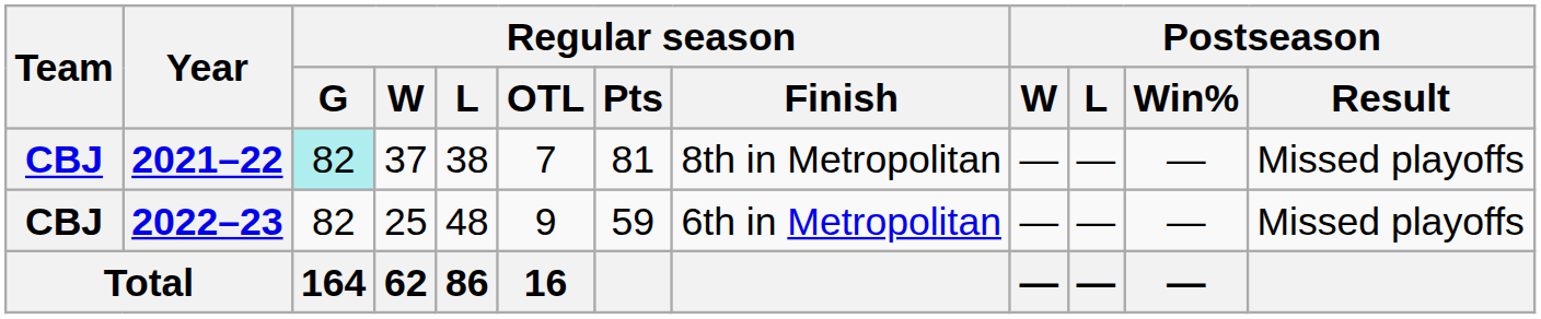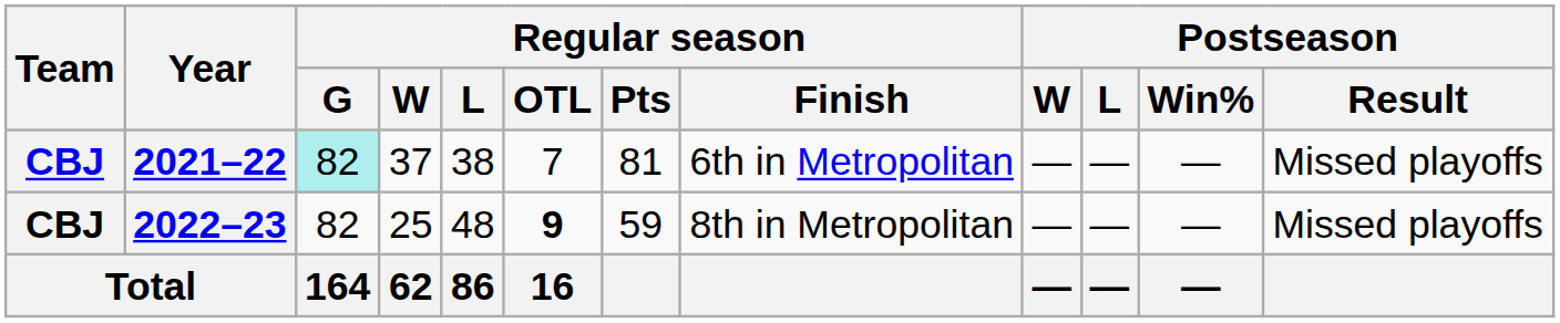 <table class="wikitable" style="font-size:95%; text-align:center;">
 <tr>
 <th rowspan="2">Team</th>
 <th rowspan="2">Year</th>
 <th colspan="6">Regular season</th>
 <th colspan="5">Postseason</th>
 </tr>
 <tr>
 <th>G</th>
 <th>W</th>
 <th>L</th>
 <th>OTL</th>
 <th>Pts</th>
 <th>Finish</th>
 <th>W</th>
 <th>L</th>
 <th>Win%</th>
 <th>Result</th>
 </tr>
 <tr>
 <th><a href='#'>CBJ</a></th>
 <th><a href='#'>2021–22</a></th>
 <td style="background: paleturquoise;">82</td>
 <td>37</td>
 <td>38</td>
 <td>7</td>
 <td>81</td>
-<td>8th in Metropolitan</td>
+<td>6th in <a href='#'>Metropolitan</a></td>
 <td>—</td>
 <td>—</td>
 <td>—</td>
 <td>Missed playoffs</td>
 </tr>
 <tr>
 <th>CBJ</th>
 <th><a href='#'>2022–23</a></th>
 <td>82</td>
 <td>25</td>
 <td>48</td>
-<td>9</td>
+<td><strong>9</strong></td>
 <td>59</td>
-<td>6th in <a href='#'>Metropolitan</a></td>
+<td>8th in Metropolitan</td>
 <td>—</td>
 <td>—</td>
 <td>—</td>
 <td>Missed playoffs</td>
 </tr>
 <tr>
 <th colspan="2">Total</th>
 <th>164</th>
 <th>62</th>
 <th>86</th>
 <th>16</th>
 <th> </th>
 <th> </th>
 <th>—</th>
 <th>—</th>
 <th>—</th>
 <th> </th>
 </tr>
 </table>
